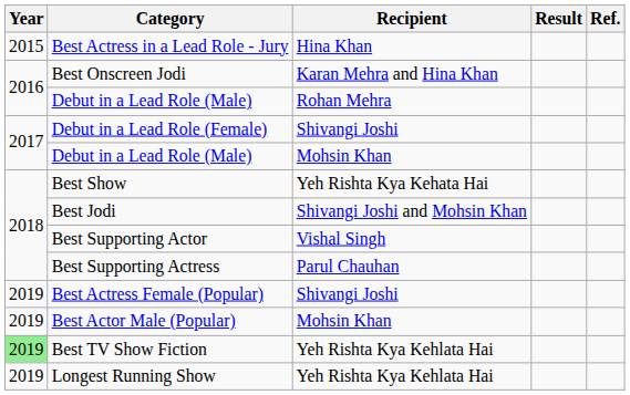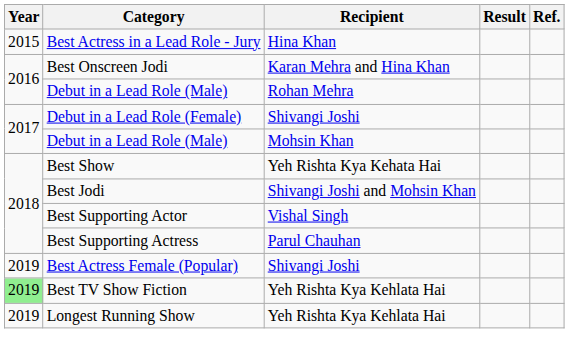 <table class="wikitable">
 <tr>
 <th>Year</th>
 <th>Category</th>
 <th>Recipient</th>
 <th>Result</th>
 <th>Ref.</th>
 </tr>
 <tr>
 <td>2015</td>
 <td><a href='#'>Best Actress in a Lead Role - Jury</a></td>
 <td><a href='#'>Hina Khan</a></td>
 <td></td>
 <td></td>
 </tr>
 <tr>
 <td rowspan=2>2016</td>
 <td>Best Onscreen Jodi</td>
 <td><a href='#'>Karan Mehra</a> and <a href='#'>Hina Khan</a></td>
 <td></td>
 <td></td>
 </tr>
 <tr>
 <td><a href='#'>Debut in a Lead Role (Male)</a></td>
 <td><a href='#'>Rohan Mehra</a></td>
 <td></td>
 <td></td>
 </tr>
 <tr>
 <td rowspan=2>2017</td>
 <td><a href='#'>Debut in a Lead Role (Female)</a></td>
 <td><a href='#'>Shivangi Joshi</a></td>
 <td></td>
 <td></td>
 </tr>
 <tr>
 <td><a href='#'>Debut in a Lead Role (Male)</a></td>
 <td><a href='#'>Mohsin Khan</a></td>
 <td></td>
 <td></td>
 </tr>
 <tr>
 <td rowspan="4">2018</td>
 <td>Best Show</td>
 <td>Yeh Rishta Kya Kehata Hai</td>
 <td></td>
 <td></td>
 </tr>
 <tr>
 <td>Best Jodi</td>
 <td><a href='#'>Shivangi Joshi</a> and <a href='#'>Mohsin Khan</a></td>
 <td></td>
 <td></td>
 </tr>
 <tr>
 <td>Best Supporting Actor</td>
 <td><a href='#'>Vishal Singh</a></td>
 <td></td>
 <td></td>
 </tr>
 <tr>
 <td>Best Supporting Actress</td>
 <td><a href='#'>Parul Chauhan</a></td>
 <td></td>
 <td></td>
 </tr>
 <tr>
 <td>2019</td>
 <td><a href='#'>Best Actress Female (Popular)</a></td>
 <td><a href='#'>Shivangi Joshi</a></td>
 <td></td>
 <td></td>
 </tr>
 <tr>
-<td>2019</td>
-<td><a href='#'>Best Actor Male (Popular)</a></td>
-<td><a href='#'>Mohsin Khan</a></td>
-<td></td>
-<td></td>
-</tr>
-<tr>
 <td style="background: lightgreen;">2019</td>
 <td>Best TV Show Fiction</td>
 <td>Yeh Rishta Kya Kehlata Hai</td>
 <td></td>
 <td></td>
 </tr>
 <tr>
 <td>2019</td>
 <td>Longest Running Show</td>
 <td>Yeh Rishta Kya Kehlata Hai</td>
 <td></td>
 <td></td>
 </tr>
 </table>
